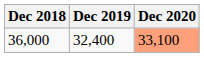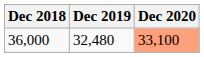 <table class="wikitable">
 <tr>
 <th>Dec 2018</th>
 <th>Dec 2019</th>
 <th>Dec 2020</th>
 </tr>
 <tr>
 <td>36,000</td>
-<td>32,400</td>
+<td>32,480</td>
 <td style="background: lightsalmon;">33,100</td>
 </tr>
 </table>
